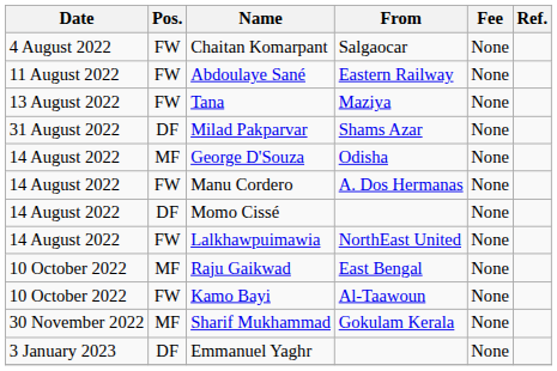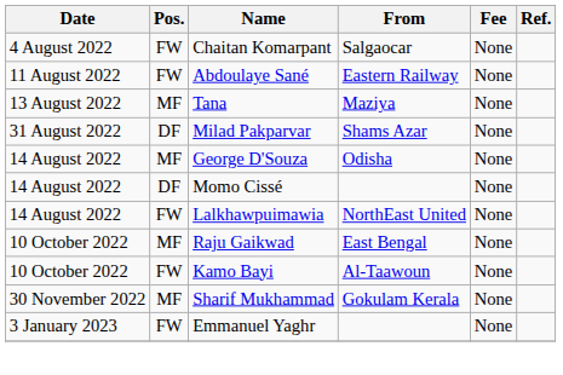 <table class="wikitable sortable">
 <tr>
 <th>Date</th>
 <th>Pos.</th>
 <th>Name</th>
 <th>From</th>
 <th>Fee</th>
 <th>Ref.</th>
 </tr>
 <tr>
 <td>4 August 2022</td>
 <td style="text-align:center;">FW</td>
 <td style="text-align:left;"> Chaitan Komarpant</td>
 <td style="text-align:left;"> Salgaocar</td>
 <td>None</td>
 <td></td>
 </tr>
 <tr>
 <td>11 August 2022</td>
 <td style="text-align:center;">FW</td>
 <td style="text-align:left;"> <a href='#'>Abdoulaye Sané</a></td>
 <td style="text-align:left;"> <a href='#'>Eastern Railway</a></td>
 <td>None</td>
 <td></td>
 </tr>
 <tr>
 <td>13 August 2022</td>
-<td style="text-align:center;">FW</td>
+<td style="text-align:center;">MF</td>
 <td style="text-align:left;"> <a href='#'>Tana</a></td>
 <td style="text-align:left;"> <a href='#'>Maziya</a></td>
 <td>None</td>
 <td></td>
 </tr>
 <tr>
 <td>31 August 2022</td>
 <td style="text-align:center;">DF</td>
 <td style="text-align:left;"> <a href='#'>Milad Pakparvar</a></td>
 <td style="text-align:left;"> <a href='#'>Shams Azar</a></td>
 <td>None</td>
 <td></td>
 </tr>
 <tr>
 <td>14 August 2022</td>
 <td style="text-align:center;">MF</td>
 <td style="text-align:left;"> <a href='#'>George D'Souza</a></td>
 <td style="text-align:left;"> <a href='#'>Odisha</a></td>
-<td>None</td>
-<td></td>
-</tr>
-<tr>
-<td>14 August 2022</td>
-<td style="text-align:center;">FW</td>
-<td style="text-align:left;">Manu Cordero</td>
-<td style="text-align:left;"> <a href='#'>A. Dos Hermanas</a></td>
 <td>None</td>
 <td></td>
 </tr>
 <tr>
 <td>14 August 2022</td>
 <td style="text-align:center;">DF</td>
 <td style="text-align:left;"> Momo Cissé</td>
 <td style="text-align:left;"></td>
 <td>None</td>
 <td></td>
 </tr>
 <tr>
 <td>14 August 2022</td>
 <td style="text-align:center;">FW</td>
 <td style="text-align:left;"> <a href='#'>Lalkhawpuimawia</a></td>
 <td style="text-align:left;"> <a href='#'>NorthEast United</a></td>
 <td>None</td>
 <td></td>
 </tr>
 <tr>
 <td>10 October 2022</td>
 <td style="text-align:center;">MF</td>
 <td style="text-align:left;"> <a href='#'>Raju Gaikwad</a></td>
 <td style="text-align:left;"> <a href='#'>East Bengal</a></td>
 <td>None</td>
 <td></td>
 </tr>
 <tr>
 <td>10 October 2022</td>
 <td style="text-align:center;">FW</td>
 <td style="text-align:left;"> <a href='#'>Kamo Bayi</a></td>
 <td style="text-align:left;"> <a href='#'>Al-Taawoun</a></td>
 <td>None</td>
 <td></td>
 </tr>
 <tr>
 <td>30 November 2022</td>
 <td style="text-align:center;">MF</td>
 <td style="text-align:left;"> <a href='#'>Sharif Mukhammad</a></td>
 <td style="text-align:left;"> <a href='#'>Gokulam Kerala</a></td>
 <td>None</td>
 <td></td>
 </tr>
 <tr>
 <td>3 January 2023</td>
-<td style="text-align:center;">DF</td>
+<td style="text-align:center;">FW</td>
 <td style="text-align:left;"> Emmanuel Yaghr</td>
 <td style="text-align:left;"></td>
 <td>None</td>
 <td></td>
 </tr>
 <tr>
 </tr>
 </table>
